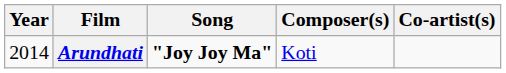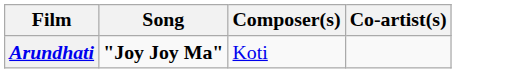 <table class="wikitable">
 <tr>
-<th>Year</th>
 <th>Film</th>
 <th>Song</th>
 <th>Composer(s)</th>
 <th>Co-artist(s)</th>
 </tr>
 <tr>
-<td>2014</td>
 <th><a href='#'><em>Arundhati</em></a></th>
 <td><strong>"Joy Joy Ma"</strong></td>
 <td><a href='#'>Koti</a></td>
 <td></td>
 </tr>
 </table>
